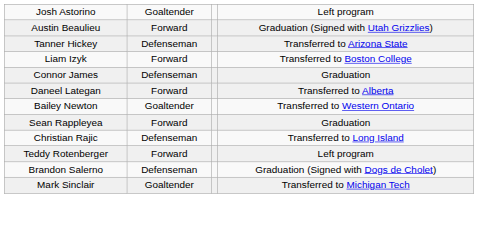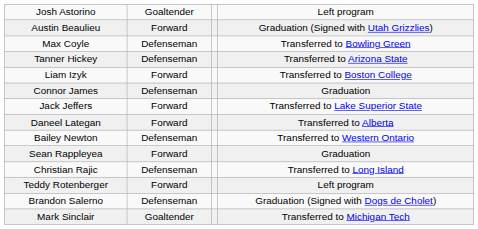 <table class="wikitable" width="60%">
 <tr align="center" bgcolor="">
 <td>Josh Astorino</td>
 <td>Goaltender</td>
 <td></td>
 <td>Left program</td>
 </tr>
 <tr align="center" bgcolor="f0f0f0">
 <td>Austin Beaulieu</td>
 <td>Forward</td>
 <td></td>
 <td>Graduation (Signed with <a href='#'>Utah Grizzlies</a>)</td>
+</tr>
+<tr align="center" bgcolor="">
+<td>Max Coyle</td>
+<td>Defenseman</td>
+<td></td>
+<td>Transferred to <a href='#'>Bowling Green</a></td>
 </tr>
 <tr align="center" bgcolor="f0f0f0">
 <td>Tanner Hickey</td>
 <td>Defenseman</td>
 <td></td>
 <td>Transferred to <a href='#'>Arizona State</a></td>
 </tr>
 <tr align="center" bgcolor="">
 <td>Liam Izyk</td>
 <td>Forward</td>
 <td></td>
 <td>Transferred to <a href='#'>Boston College</a></td>
 </tr>
 <tr align="center" bgcolor="f0f0f0">
 <td>Connor James</td>
 <td>Defenseman</td>
 <td></td>
 <td>Graduation</td>
 </tr>
+<tr align="center" bgcolor="">
+<td>Jack Jeffers</td>
+<td>Forward</td>
+<td></td>
+<td>Transferred to <a href='#'>Lake Superior State</a></td>
+</tr>
 <tr align="center" bgcolor="f0f0f0">
 <td>Daneel Lategan</td>
 <td>Forward</td>
 <td></td>
 <td>Transferred to <a href='#'>Alberta</a></td>
 </tr>
 <tr align="center" bgcolor="">
 <td>Bailey Newton</td>
-<td>Goaltender</td>
+<td>Defenseman</td>
 <td></td>
 <td>Transferred to <a href='#'>Western Ontario</a></td>
 </tr>
 <tr align="center" bgcolor="f0f0f0">
 <td>Sean Rappleyea</td>
 <td>Forward</td>
 <td></td>
 <td>Graduation</td>
 </tr>
 <tr align="center" bgcolor="">
 <td>Christian Rajic</td>
 <td>Defenseman</td>
 <td></td>
 <td>Transferred to <a href='#'>Long Island</a></td>
 </tr>
 <tr align="center" bgcolor="f0f0f0">
 <td>Teddy Rotenberger</td>
 <td>Forward</td>
 <td></td>
 <td>Left program</td>
 </tr>
 <tr align="center" bgcolor="">
 <td>Brandon Salerno</td>
 <td>Defenseman</td>
 <td></td>
 <td>Graduation (Signed with <a href='#'>Dogs de Cholet</a>)</td>
 </tr>
 <tr align="center" bgcolor="f0f0f0">
 <td>Mark Sinclair</td>
 <td>Goaltender</td>
 <td></td>
 <td>Transferred to <a href='#'>Michigan Tech</a></td>
 </tr>
 </table>
